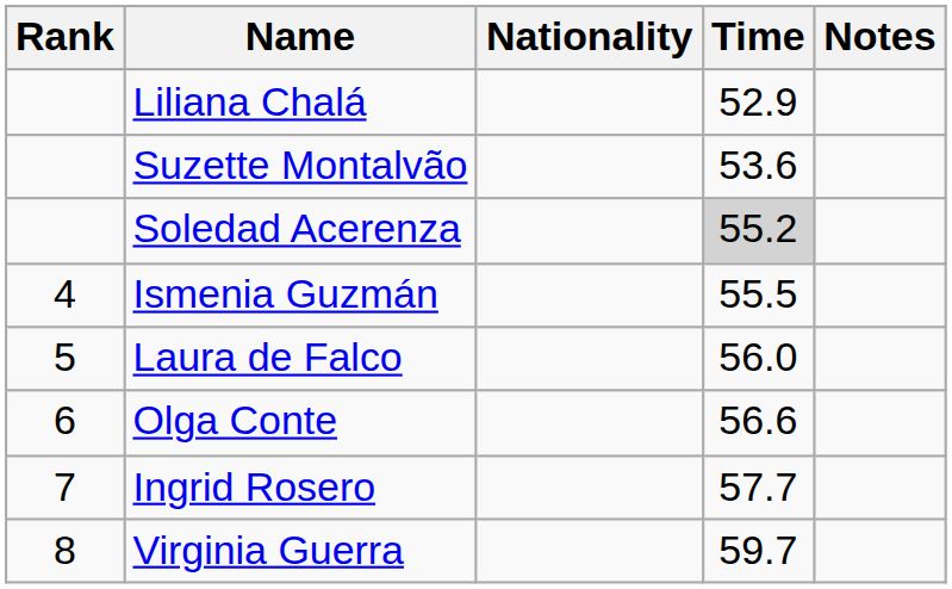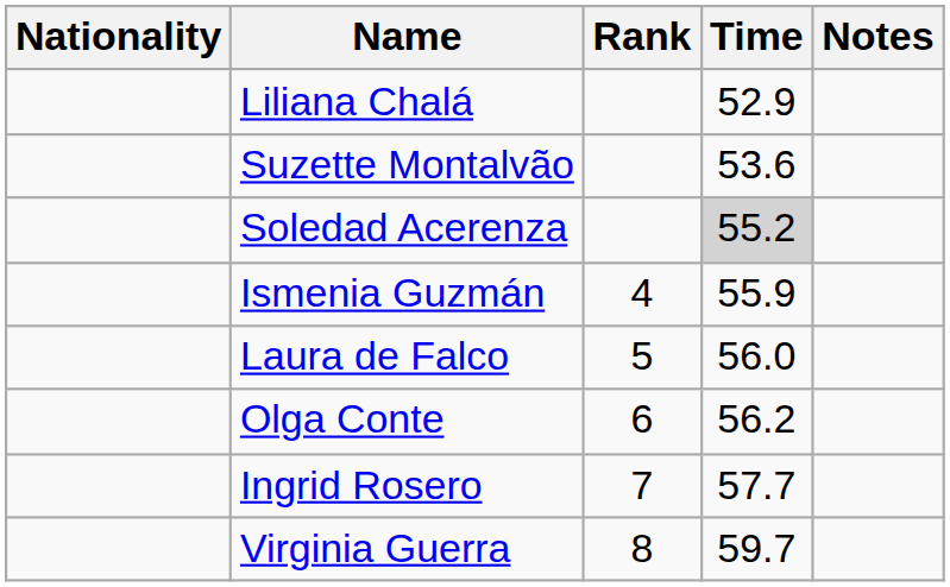 <table class="wikitable sortable" style="text-align:center">
 <tr>
+<th>Nationality</th>
+<th>Name</th>
 <th>Rank</th>
-<th>Name</th>
-<th>Nationality</th>
 <th>Time</th>
 <th>Notes</th>
 </tr>
 <tr>
+<td align=left></td>
+<td align=left><a href='#'>Liliana Chalá</a></td>
 <td></td>
-<td align=left><a href='#'>Liliana Chalá</a></td>
-<td align=left></td>
 <td>52.9</td>
 <td></td>
 </tr>
 <tr>
+<td align=left></td>
+<td align=left><a href='#'>Suzette Montalvão</a></td>
 <td></td>
-<td align=left><a href='#'>Suzette Montalvão</a></td>
-<td align=left></td>
 <td>53.6</td>
 <td></td>
 </tr>
 <tr>
+<td align=left></td>
+<td align=left><a href='#'>Soledad Acerenza</a></td>
 <td></td>
-<td align=left><a href='#'>Soledad Acerenza</a></td>
-<td align=left></td>
 <td style="background: lightgrey;">55.2</td>
 <td></td>
 </tr>
 <tr>
+<td align=left></td>
+<td align=left><a href='#'>Ismenia Guzmán</a></td>
 <td>4</td>
-<td align=left><a href='#'>Ismenia Guzmán</a></td>
-<td align=left></td>
-<td>55.5</td>
+<td>55.9</td>
 <td></td>
 </tr>
 <tr>
+<td align=left></td>
+<td align=left><a href='#'>Laura de Falco</a></td>
 <td>5</td>
-<td align=left><a href='#'>Laura de Falco</a></td>
-<td align=left></td>
 <td>56.0</td>
 <td></td>
 </tr>
 <tr>
+<td align=left></td>
+<td align=left><a href='#'>Olga Conte</a></td>
 <td>6</td>
-<td align=left><a href='#'>Olga Conte</a></td>
-<td align=left></td>
-<td>56.6</td>
+<td>56.2</td>
 <td></td>
 </tr>
 <tr>
+<td align=left></td>
+<td align=left><a href='#'>Ingrid Rosero</a></td>
 <td>7</td>
-<td align=left><a href='#'>Ingrid Rosero</a></td>
-<td align=left></td>
 <td>57.7</td>
 <td></td>
 </tr>
 <tr>
+<td align=left></td>
+<td align=left><a href='#'>Virginia Guerra</a></td>
 <td>8</td>
-<td align=left><a href='#'>Virginia Guerra</a></td>
-<td align=left></td>
 <td>59.7</td>
 <td></td>
 </tr>
 </table>
